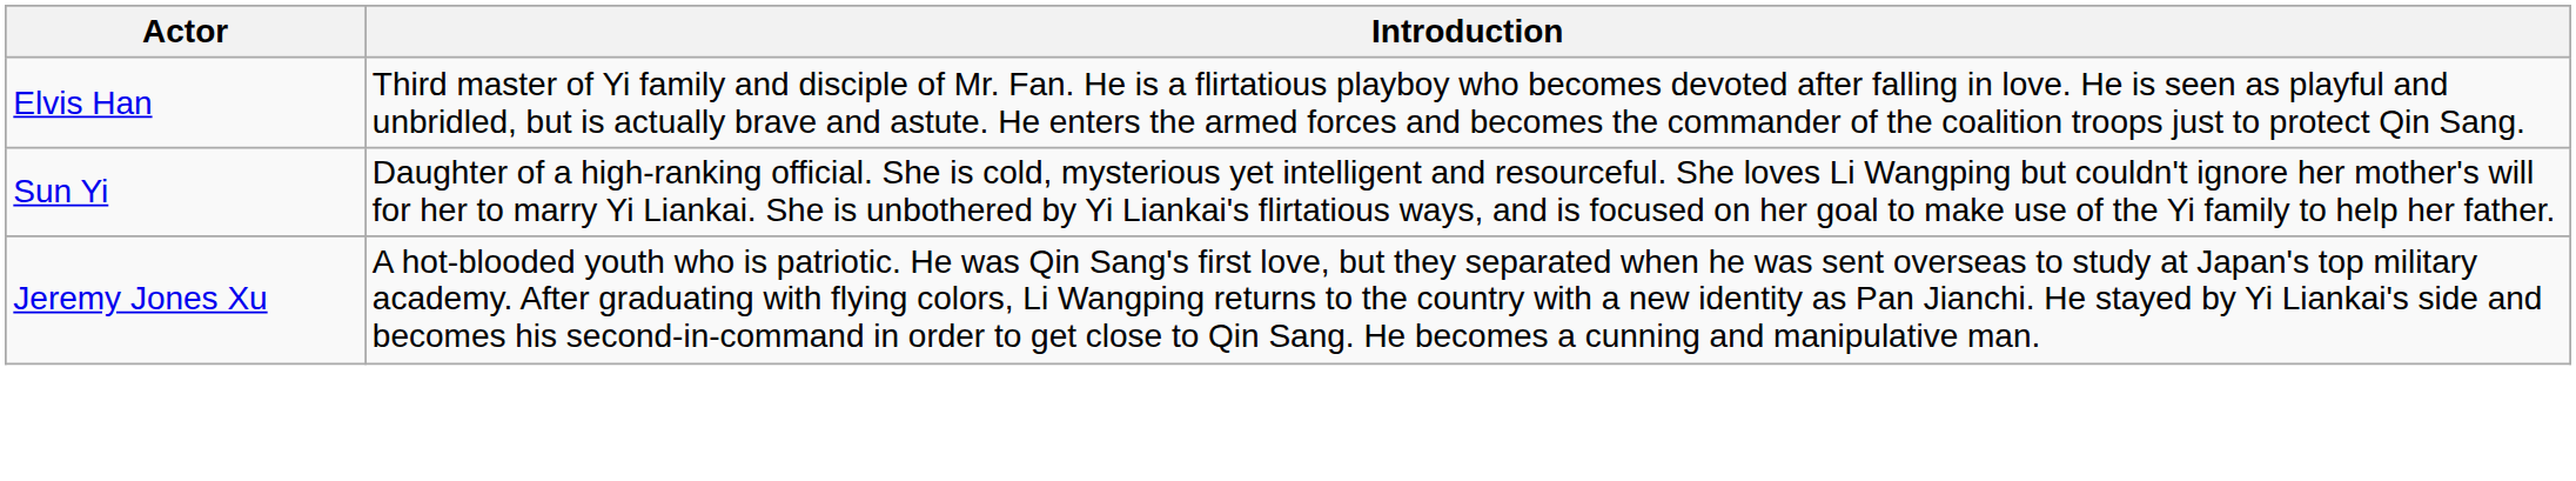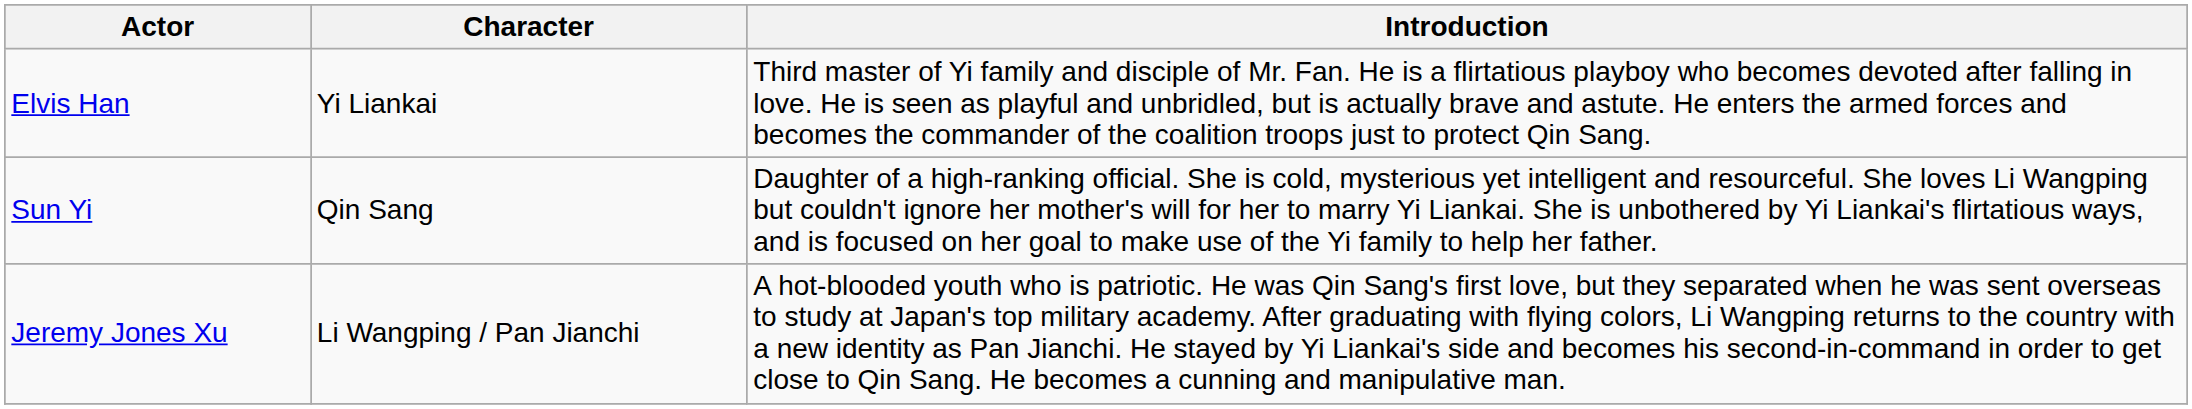 <table class="wikitable">
 <tr>
 <th style="width:14%">Actor</th>
+<th style="width:20%">Character</th>
 <th>Introduction</th>
 </tr>
 <tr>
 <td><a href='#'>Elvis Han</a></td>
+<td>Yi Liankai</td>
 <td>Third master of Yi family and disciple of Mr. Fan. He is a flirtatious playboy who becomes devoted after falling in love. He is seen as playful and unbridled, but is actually brave and astute. He enters the armed forces and becomes the commander of the coalition troops just to protect Qin Sang.</td>
 </tr>
 <tr>
 <td><a href='#'>Sun Yi</a></td>
+<td>Qin Sang</td>
 <td>Daughter of a high-ranking official. She is cold, mysterious yet intelligent and resourceful. She loves Li Wangping but couldn't ignore her mother's will for her to marry Yi Liankai. She is unbothered by Yi Liankai's flirtatious ways, and is focused on her goal to make use of the Yi family to help her father.</td>
 </tr>
 <tr>
 <td><a href='#'>Jeremy Jones Xu</a></td>
+<td>Li Wangping / Pan Jianchi</td>
 <td>A hot-blooded youth who is patriotic. He was Qin Sang's first love, but they separated when he was sent overseas to study at Japan's top military academy. After graduating with flying colors, Li Wangping returns to the country with a new identity as Pan Jianchi. He stayed by Yi Liankai's side and becomes his second-in-command in order to get close to Qin Sang. He becomes a cunning and manipulative man.</td>
 </tr>
 </table>
